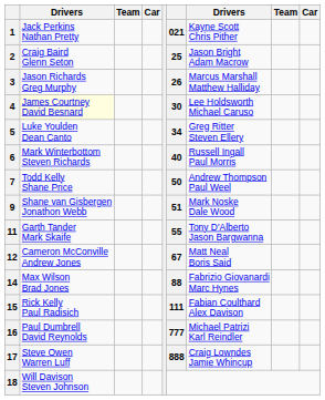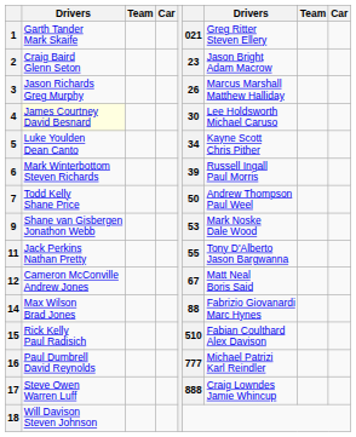 <table class="wikitable" style="font-size: 85%;">
 <tr>
 <th></th>
 <th>Drivers</th>
 <th>Team</th>
 <th>Car</th>
 <th rowspan="18"></th>
 <th></th>
 <th>Drivers</th>
 <th>Team</th>
 <th>Car</th>
 </tr>
 <tr>
 <th>1</th>
-<td> <a href='#'>Jack Perkins</a><br> <a href='#'>Nathan Pretty</a></td>
+<td> <a href='#'>Garth Tander</a><br> <a href='#'>Mark Skaife</a></td>
 <td><br></td>
 <td></td>
 <th>021</th>
-<td> <a href='#'>Kayne Scott</a><br> <a href='#'>Chris Pither</a></td>
+<td> <a href='#'>Greg Ritter</a><br> <a href='#'>Steven Ellery</a></td>
 <td><br></td>
 <td></td>
 </tr>
 <tr>
 <th>2</th>
 <td> <a href='#'>Craig Baird</a><br> <a href='#'>Glenn Seton</a></td>
 <td><br></td>
 <td></td>
-<th>25</th>
+<th>23</th>
 <td> <a href='#'>Jason Bright</a><br> <a href='#'>Adam Macrow</a></td>
 <td><br></td>
 <td></td>
 </tr>
 <tr>
 <th>3</th>
 <td> <a href='#'>Jason Richards</a><br> <a href='#'>Greg Murphy</a></td>
 <td><br></td>
 <td></td>
 <th>26</th>
 <td> <a href='#'>Marcus Marshall</a><br> <a href='#'>Matthew Halliday</a></td>
 <td><br></td>
 <td></td>
 </tr>
 <tr>
 <th>4</th>
 <td style="background: lightyellow;"> <a href='#'>James Courtney</a><br> <a href='#'>David Besnard</a></td>
 <td><br></td>
 <td></td>
 <th>30</th>
 <td> <a href='#'>Lee Holdsworth</a><br> <a href='#'>Michael Caruso</a></td>
 <td><br></td>
 <td></td>
 </tr>
 <tr>
 <th>5</th>
 <td> <a href='#'>Luke Youlden</a><br> <a href='#'>Dean Canto</a></td>
 <td><br></td>
 <td></td>
 <th>34</th>
-<td> <a href='#'>Greg Ritter</a><br> <a href='#'>Steven Ellery</a></td>
+<td> <a href='#'>Kayne Scott</a><br> <a href='#'>Chris Pither</a></td>
 <td><br></td>
 <td></td>
 </tr>
 <tr>
 <th>6</th>
 <td> <a href='#'>Mark Winterbottom</a><br> <a href='#'>Steven Richards</a></td>
 <td><br></td>
 <td></td>
-<th>40</th>
+<th>39</th>
 <td> <a href='#'>Russell Ingall</a><br> <a href='#'>Paul Morris</a></td>
 <td><br></td>
 <td></td>
 </tr>
 <tr>
 <th>7</th>
 <td> <a href='#'>Todd Kelly</a><br> <a href='#'>Shane Price</a></td>
 <td><br></td>
 <td></td>
 <th>50</th>
 <td> <a href='#'>Andrew Thompson</a><br> <a href='#'>Paul Weel</a></td>
 <td><br></td>
 <td></td>
 </tr>
 <tr>
 <th>9</th>
 <td> <a href='#'>Shane van Gisbergen</a><br> <a href='#'>Jonathon Webb</a></td>
 <td><br></td>
 <td></td>
-<th>51</th>
+<th>53</th>
 <td> <a href='#'>Mark Noske</a><br> <a href='#'>Dale Wood</a></td>
 <td><br></td>
 <td></td>
 </tr>
 <tr>
 <th>11</th>
-<td> <a href='#'>Garth Tander</a><br> <a href='#'>Mark Skaife</a></td>
+<td> <a href='#'>Jack Perkins</a><br> <a href='#'>Nathan Pretty</a></td>
 <td><br></td>
 <td></td>
 <th>55</th>
 <td> <a href='#'>Tony D'Alberto</a><br> <a href='#'>Jason Bargwanna</a></td>
 <td><br></td>
 <td></td>
 </tr>
 <tr>
 <th>12</th>
 <td> <a href='#'>Cameron McConville</a><br> <a href='#'>Andrew Jones</a></td>
 <td><br></td>
 <td></td>
 <th>67</th>
 <td> <a href='#'>Matt Neal</a><br> <a href='#'>Boris Said</a></td>
 <td><br></td>
 <td></td>
 </tr>
 <tr>
 <th>14</th>
 <td> <a href='#'>Max Wilson</a><br> <a href='#'>Brad Jones</a></td>
 <td><br></td>
 <td></td>
 <th>88</th>
 <td> <a href='#'>Fabrizio Giovanardi</a><br> <a href='#'>Marc Hynes</a></td>
 <td><br></td>
 <td></td>
 </tr>
 <tr>
 <th>15</th>
 <td> <a href='#'>Rick Kelly</a><br> <a href='#'>Paul Radisich</a></td>
 <td><br></td>
 <td></td>
-<th>111</th>
+<th>510</th>
 <td> <a href='#'>Fabian Coulthard</a><br> <a href='#'>Alex Davison</a></td>
 <td><br></td>
 <td></td>
 </tr>
 <tr>
 <th>16</th>
 <td> <a href='#'>Paul Dumbrell</a><br> <a href='#'>David Reynolds</a></td>
 <td><br></td>
 <td></td>
 <th>777</th>
 <td> <a href='#'>Michael Patrizi</a><br> <a href='#'>Karl Reindler</a></td>
 <td><br></td>
 <td></td>
 </tr>
 <tr>
 <th>17</th>
 <td> <a href='#'>Steve Owen</a><br> <a href='#'>Warren Luff</a></td>
 <td><br></td>
 <td></td>
 <th>888</th>
 <td> <a href='#'>Craig Lowndes</a><br> <a href='#'>Jamie Whincup</a></td>
 <td><br></td>
 <td></td>
 </tr>
 <tr>
 <th>18</th>
 <td> <a href='#'>Will Davison</a><br> <a href='#'>Steven Johnson</a></td>
 <td><br></td>
 <td></td>
 <td colspan=4></td>
 </tr>
 </table>
